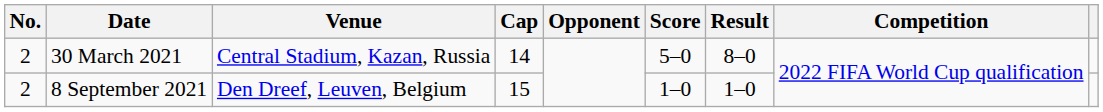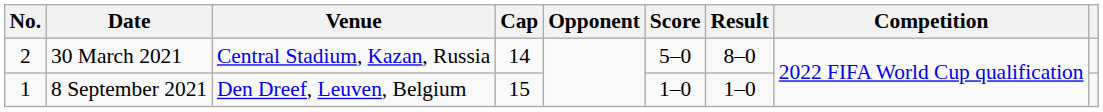 <table class="wikitable">
 <tr>
 <th>No.</th>
 <th>Date</th>
 <th>Venue</th>
 <th>Cap</th>
 <th>Opponent</th>
 <th>Score</th>
 <th>Result</th>
 <th>Competition</th>
 <th class=unsortable></th>
 </tr>
 <tr>
 <td align=center>2</td>
 <td>30 March 2021</td>
 <td><a href='#'>Central Stadium</a>, <a href='#'>Kazan</a>, Russia</td>
 <td align=center>14</td>
 <td rowspan=2></td>
 <td align=center>5–0</td>
 <td align=center>8–0</td>
 <td rowspan=2><a href='#'>2022 FIFA World Cup qualification</a></td>
 <td align=center></td>
 </tr>
 <tr>
-<td align=center>2</td>
+<td align=center>1</td>
 <td>8 September 2021</td>
 <td><a href='#'>Den Dreef</a>, <a href='#'>Leuven</a>, Belgium</td>
 <td align=center>15</td>
 <td align=center>1–0</td>
 <td align=center>1–0</td>
 <td align=center></td>
 </tr>
 </table>
